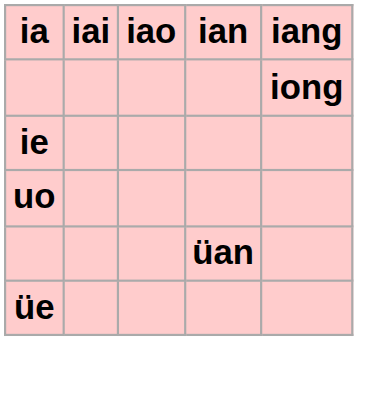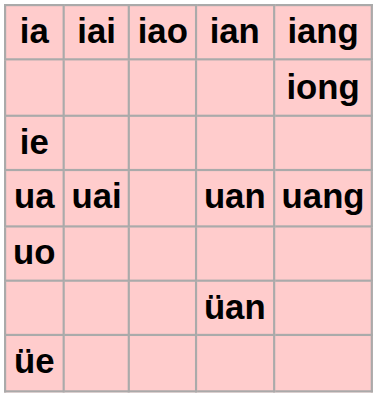 <table class="wikitable" style="background-color: #ffcccc; text-align: center">
 <tr>
 <td><strong>ia</strong><br></td>
 <td><strong>iai</strong><br></td>
 <td><strong>iao</strong><br></td>
 <td><strong>ian</strong><br></td>
 <td><strong>iang</strong><br></td>
 </tr>
 <tr>
 <td></td>
 <td></td>
 <td></td>
 <td></td>
 <td><strong>iong</strong><br></td>
 </tr>
 <tr>
 <td><strong>ie</strong><br></td>
 <td></td>
 <td></td>
 <td></td>
 <td></td>
 </tr>
 <tr>
+<td><strong>ua</strong><br></td>
+<td><strong>uai</strong><br></td>
+<td></td>
+<td><strong>uan</strong><br></td>
+<td><strong>uang</strong><br></td>
+</tr>
+<tr>
 <td><strong>uo</strong><br></td>
 <td></td>
 <td></td>
 <td></td>
 <td></td>
 </tr>
 <tr>
 <td></td>
 <td></td>
 <td></td>
 <td><strong>üan</strong><br></td>
 <td></td>
 </tr>
 <tr>
 <td><strong>üe</strong><br></td>
 <td></td>
 <td></td>
 <td></td>
 <td></td>
 </tr>
 </table>
